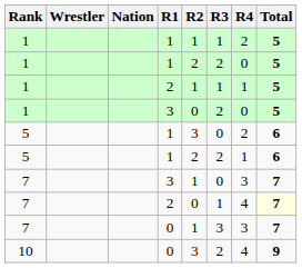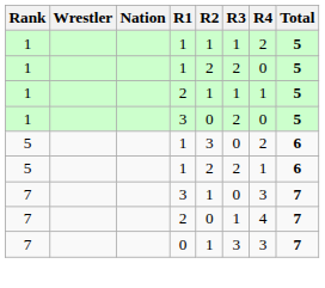 <table class="wikitable sortable" style="text-align:center;">
 <tr>
 <th>Rank</th>
 <th>Wrestler</th>
 <th>Nation</th>
 <th>R1</th>
 <th>R2</th>
 <th>R3</th>
 <th>R4</th>
 <th>Total</th>
 </tr>
 <tr style="background:#cfc;">
 <td>1</td>
 <td align=left></td>
 <td align=left></td>
 <td>1</td>
 <td>1</td>
 <td>1</td>
 <td>2</td>
 <td><strong>5</strong></td>
 </tr>
 <tr style="background:#cfc;">
 <td>1</td>
 <td align=left></td>
 <td align=left></td>
 <td>1</td>
 <td>2</td>
 <td>2</td>
 <td>0</td>
 <td><strong>5</strong></td>
 </tr>
 <tr style="background:#cfc;">
 <td>1</td>
 <td align=left></td>
 <td align=left></td>
 <td>2</td>
 <td>1</td>
 <td>1</td>
 <td>1</td>
 <td><strong>5</strong></td>
 </tr>
 <tr style="background:#cfc;">
 <td>1</td>
 <td align=left></td>
 <td align=left></td>
 <td>3</td>
 <td>0</td>
 <td>2</td>
 <td>0</td>
 <td><strong>5</strong></td>
 </tr>
 <tr>
 <td>5</td>
 <td align=left></td>
 <td align=left></td>
 <td>1</td>
 <td>3</td>
 <td>0</td>
 <td>2</td>
 <td><strong>6</strong></td>
 </tr>
 <tr>
 <td>5</td>
 <td align=left></td>
 <td align=left></td>
 <td>1</td>
 <td>2</td>
 <td>2</td>
 <td>1</td>
 <td><strong>6</strong></td>
 </tr>
 <tr>
 <td>7</td>
 <td align=left></td>
 <td align=left></td>
 <td>3</td>
 <td>1</td>
 <td>0</td>
 <td>3</td>
 <td><strong>7</strong></td>
 </tr>
 <tr>
 <td>7</td>
 <td align=left></td>
 <td align=left></td>
 <td>2</td>
 <td>0</td>
 <td>1</td>
 <td>4</td>
-<td style="background: lightyellow;"><strong>7</strong></td>
+<td><strong>7</strong></td>
 </tr>
 <tr>
 <td>7</td>
 <td align=left></td>
 <td align=left></td>
 <td>0</td>
 <td>1</td>
 <td>3</td>
 <td>3</td>
 <td><strong>7</strong></td>
 </tr>
-<tr>
-<td>10</td>
-<td align=left></td>
-<td align=left></td>
-<td>0</td>
-<td>3</td>
-<td>2</td>
-<td>4</td>
-<td><strong>9</strong></td>
-</tr>
 </table>
